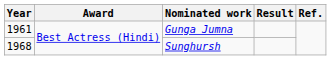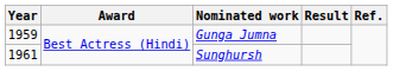 <table class="wikitable">
 <tr>
 <th>Year</th>
 <th>Award</th>
 <th>Nominated work</th>
 <th>Result</th>
 <th>Ref.</th>
 </tr>
 <tr>
-<td>1961</td>
+<td>1959</td>
 <td rowspan=2><a href='#'>Best Actress (Hindi)</a></td>
 <td><em><a href='#'>Gunga Jumna</a></em></td>
 <td></td>
 <td rowspan=2><br><br></td>
 </tr>
 <tr>
-<td>1968</td>
+<td>1961</td>
 <td><em><a href='#'>Sunghursh</a></em></td>
 <td></td>
 </tr>
 </table>
